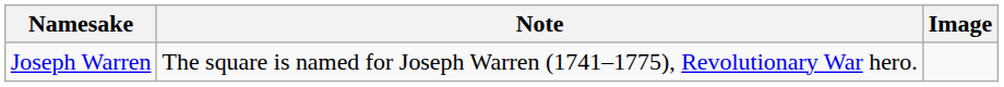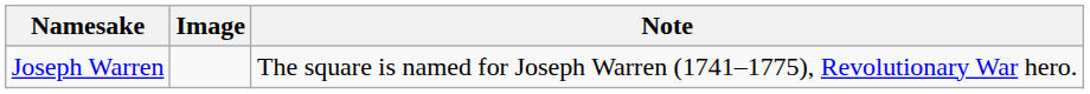 <table class="wikitable">
 <tr>
 <th>Namesake</th>
+<th>Image</th>
 <th>Note</th>
-<th>Image</th>
 </tr>
 <tr>
 <td><a href='#'>Joseph Warren</a></td>
+<td></td>
 <td>The square is named for Joseph Warren (1741–1775), <a href='#'>Revolutionary War</a> hero.</td>
-<td></td>
 </tr>
 </table>
